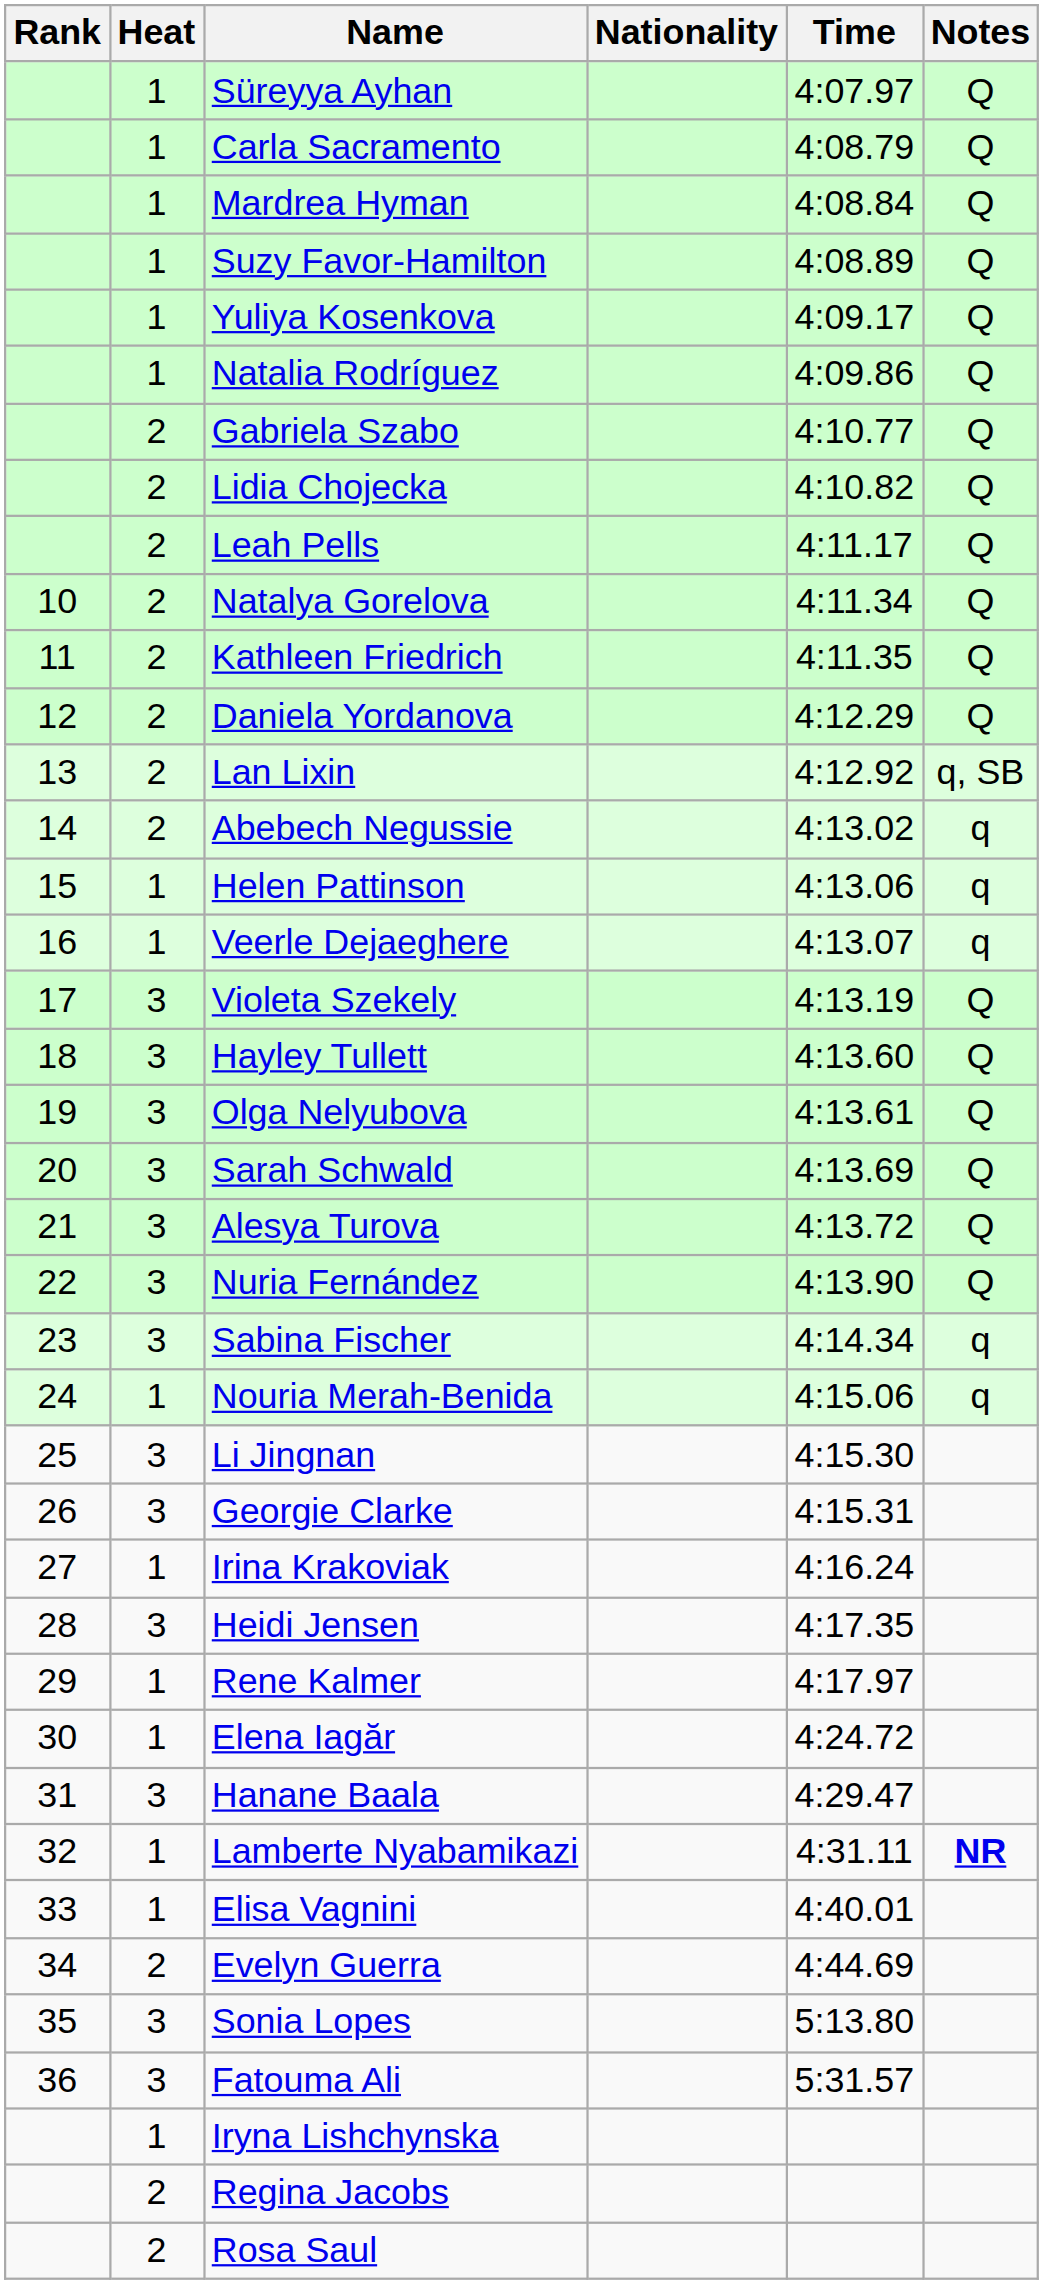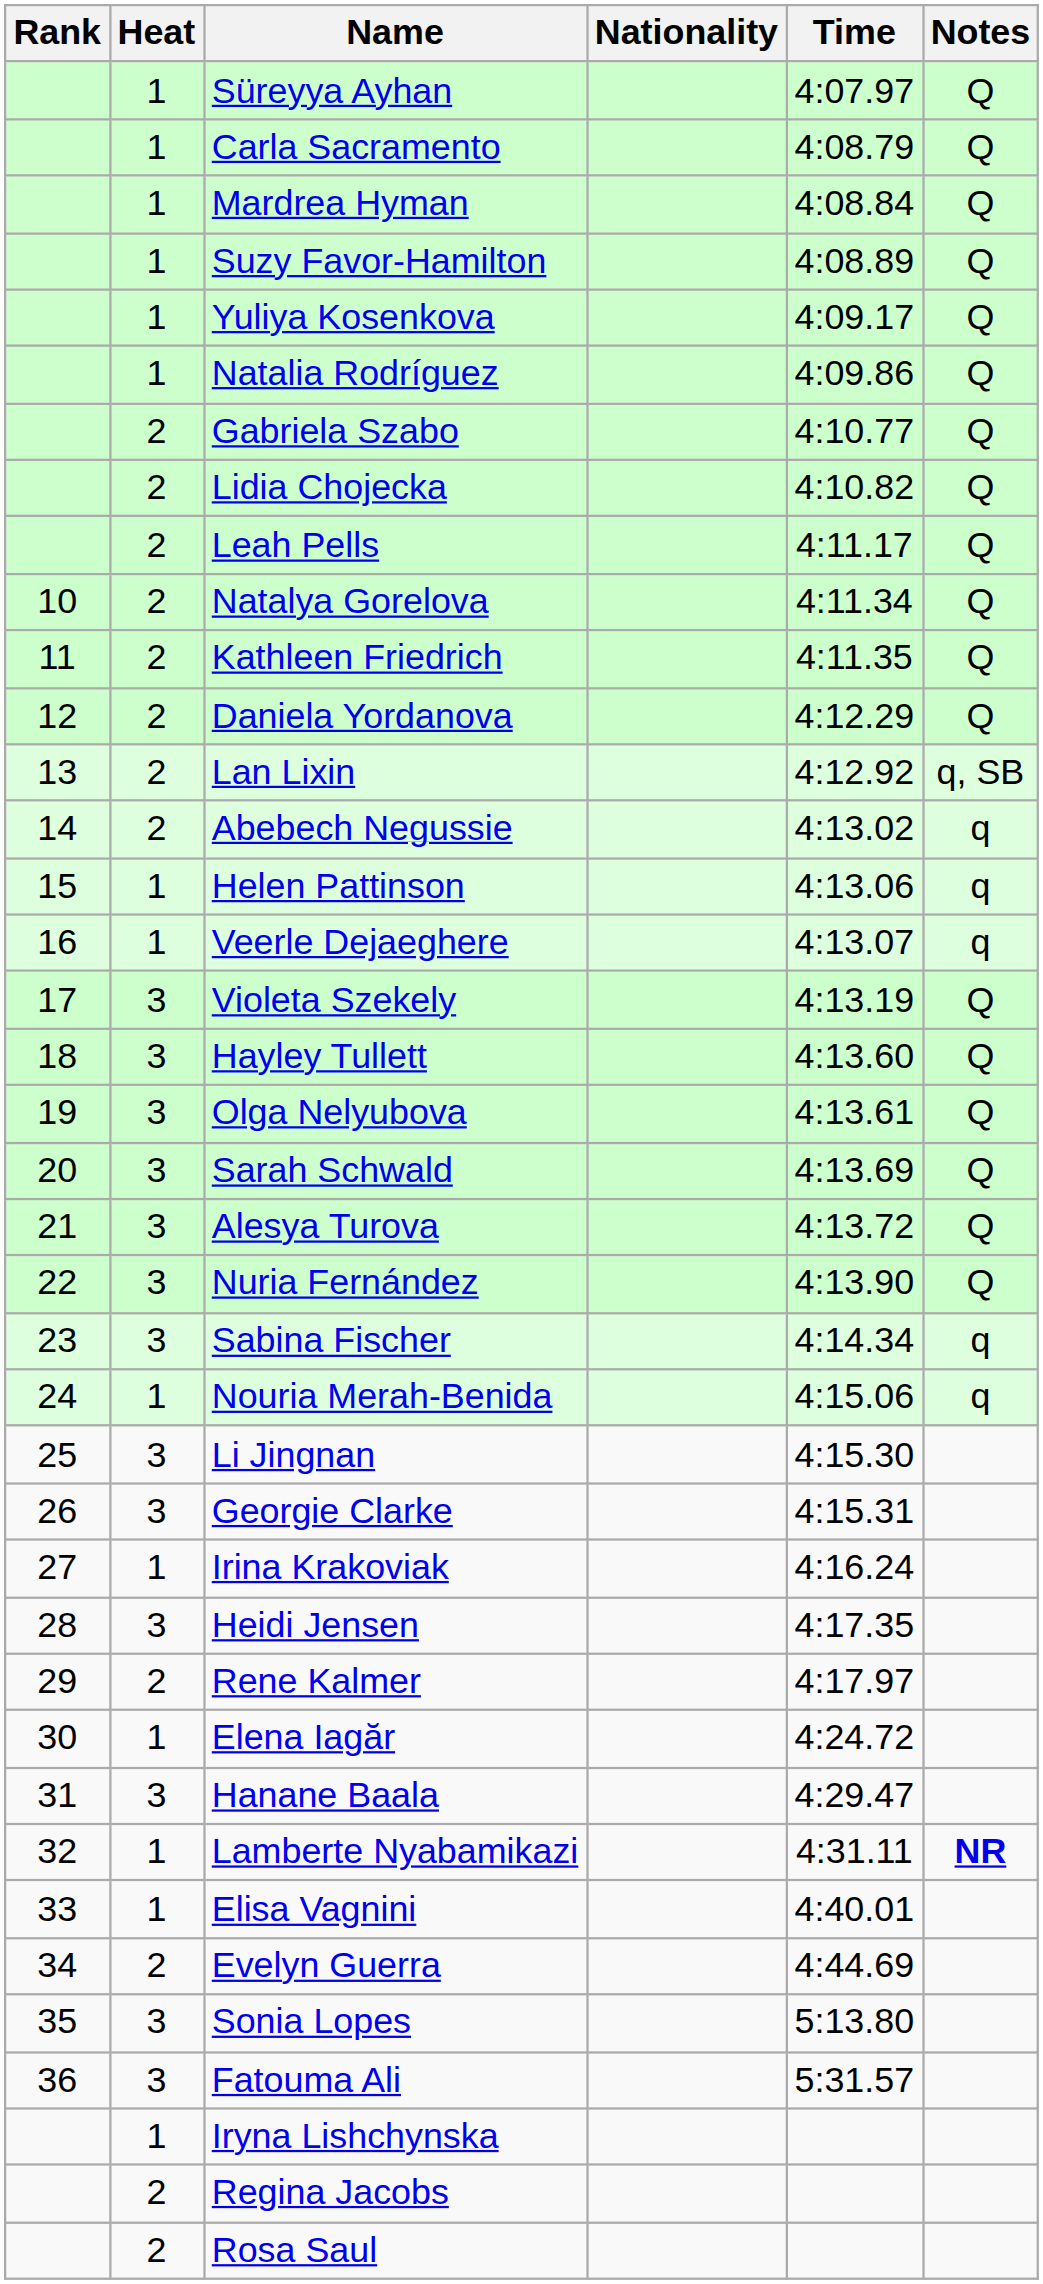 <table class="wikitable sortable" style="text-align:center">
 <tr>
 <th>Rank</th>
 <th>Heat</th>
 <th>Name</th>
 <th>Nationality</th>
 <th>Time</th>
 <th>Notes</th>
 </tr>
 <tr bgcolor=ccffcc>
 <td></td>
 <td>1</td>
 <td align=left><a href='#'>Süreyya Ayhan</a></td>
 <td align=left></td>
 <td>4:07.97</td>
 <td>Q</td>
 </tr>
 <tr bgcolor=ccffcc>
 <td></td>
 <td>1</td>
 <td align=left><a href='#'>Carla Sacramento</a></td>
 <td align=left></td>
 <td>4:08.79</td>
 <td>Q</td>
 </tr>
 <tr bgcolor=ccffcc>
 <td></td>
 <td>1</td>
 <td align=left><a href='#'>Mardrea Hyman</a></td>
 <td align=left></td>
 <td>4:08.84</td>
 <td>Q</td>
 </tr>
 <tr bgcolor=ccffcc>
 <td></td>
 <td>1</td>
 <td align=left><a href='#'>Suzy Favor-Hamilton</a></td>
 <td align=left></td>
 <td>4:08.89</td>
 <td>Q</td>
 </tr>
 <tr bgcolor=ccffcc>
 <td></td>
 <td>1</td>
 <td align=left><a href='#'>Yuliya Kosenkova</a></td>
 <td align=left></td>
 <td>4:09.17</td>
 <td>Q</td>
 </tr>
 <tr bgcolor=ccffcc>
 <td></td>
 <td>1</td>
 <td align=left><a href='#'>Natalia Rodríguez</a></td>
 <td align=left></td>
 <td>4:09.86</td>
 <td>Q</td>
 </tr>
 <tr bgcolor=ccffcc>
 <td></td>
 <td>2</td>
 <td align=left><a href='#'>Gabriela Szabo</a></td>
 <td align=left></td>
 <td>4:10.77</td>
 <td>Q</td>
 </tr>
 <tr bgcolor=ccffcc>
 <td></td>
 <td>2</td>
 <td align=left><a href='#'>Lidia Chojecka</a></td>
 <td align=left></td>
 <td>4:10.82</td>
 <td>Q</td>
 </tr>
 <tr bgcolor=ccffcc>
 <td></td>
 <td>2</td>
 <td align=left><a href='#'>Leah Pells</a></td>
 <td align=left></td>
 <td>4:11.17</td>
 <td>Q</td>
 </tr>
 <tr bgcolor=ccffcc>
 <td>10</td>
 <td>2</td>
 <td align=left><a href='#'>Natalya Gorelova</a></td>
 <td align=left></td>
 <td>4:11.34</td>
 <td>Q</td>
 </tr>
 <tr bgcolor=ccffcc>
 <td>11</td>
 <td>2</td>
 <td align=left><a href='#'>Kathleen Friedrich</a></td>
 <td align=left></td>
 <td>4:11.35</td>
 <td>Q</td>
 </tr>
 <tr bgcolor=ccffcc>
 <td>12</td>
 <td>2</td>
 <td align=left><a href='#'>Daniela Yordanova</a></td>
 <td align=left></td>
 <td>4:12.29</td>
 <td>Q</td>
 </tr>
 <tr bgcolor=ddffdd>
 <td>13</td>
 <td>2</td>
 <td align=left><a href='#'>Lan Lixin</a></td>
 <td align=left></td>
 <td>4:12.92</td>
 <td>q, SB</td>
 </tr>
 <tr bgcolor=ddffdd>
 <td>14</td>
 <td>2</td>
 <td align=left><a href='#'>Abebech Negussie</a></td>
 <td align=left></td>
 <td>4:13.02</td>
 <td>q</td>
 </tr>
 <tr bgcolor=ddffdd>
 <td>15</td>
 <td>1</td>
 <td align=left><a href='#'>Helen Pattinson</a></td>
 <td align=left></td>
 <td>4:13.06</td>
 <td>q</td>
 </tr>
 <tr bgcolor=ddffdd>
 <td>16</td>
 <td>1</td>
 <td align=left><a href='#'>Veerle Dejaeghere</a></td>
 <td align=left></td>
 <td>4:13.07</td>
 <td>q</td>
 </tr>
 <tr bgcolor=ccffcc>
 <td>17</td>
 <td>3</td>
 <td align=left><a href='#'>Violeta Szekely</a></td>
 <td align=left></td>
 <td>4:13.19</td>
 <td>Q</td>
 </tr>
 <tr bgcolor=ccffcc>
 <td>18</td>
 <td>3</td>
 <td align=left><a href='#'>Hayley Tullett</a></td>
 <td align=left></td>
 <td>4:13.60</td>
 <td>Q</td>
 </tr>
 <tr bgcolor=ccffcc>
 <td>19</td>
 <td>3</td>
 <td align=left><a href='#'>Olga Nelyubova</a></td>
 <td align=left></td>
 <td>4:13.61</td>
 <td>Q</td>
 </tr>
 <tr bgcolor=ccffcc>
 <td>20</td>
 <td>3</td>
 <td align=left><a href='#'>Sarah Schwald</a></td>
 <td align=left></td>
 <td>4:13.69</td>
 <td>Q</td>
 </tr>
 <tr bgcolor=ccffcc>
 <td>21</td>
 <td>3</td>
 <td align=left><a href='#'>Alesya Turova</a></td>
 <td align=left></td>
 <td>4:13.72</td>
 <td>Q</td>
 </tr>
 <tr bgcolor=ccffcc>
 <td>22</td>
 <td>3</td>
 <td align=left><a href='#'>Nuria Fernández</a></td>
 <td align=left></td>
 <td>4:13.90</td>
 <td>Q</td>
 </tr>
 <tr bgcolor=ddffdd>
 <td>23</td>
 <td>3</td>
 <td align=left><a href='#'>Sabina Fischer</a></td>
 <td align=left></td>
 <td>4:14.34</td>
 <td>q</td>
 </tr>
 <tr bgcolor=ddffdd>
 <td>24</td>
 <td>1</td>
 <td align=left><a href='#'>Nouria Merah-Benida</a></td>
 <td align=left></td>
 <td>4:15.06</td>
 <td>q</td>
 </tr>
 <tr>
 <td>25</td>
 <td>3</td>
 <td align=left><a href='#'>Li Jingnan</a></td>
 <td align=left></td>
 <td>4:15.30</td>
 <td></td>
 </tr>
 <tr>
 <td>26</td>
 <td>3</td>
 <td align=left><a href='#'>Georgie Clarke</a></td>
 <td align=left></td>
 <td>4:15.31</td>
 <td></td>
 </tr>
 <tr>
 <td>27</td>
 <td>1</td>
 <td align=left><a href='#'>Irina Krakoviak</a></td>
 <td align=left></td>
 <td>4:16.24</td>
 <td></td>
 </tr>
 <tr>
 <td>28</td>
 <td>3</td>
 <td align=left><a href='#'>Heidi Jensen</a></td>
 <td align=left></td>
 <td>4:17.35</td>
 <td></td>
 </tr>
 <tr>
 <td>29</td>
-<td>1</td>
+<td>2</td>
 <td align=left><a href='#'>Rene Kalmer</a></td>
 <td align=left></td>
 <td>4:17.97</td>
 <td></td>
 </tr>
 <tr>
 <td>30</td>
 <td>1</td>
 <td align=left><a href='#'>Elena Iagăr</a></td>
 <td align=left></td>
 <td>4:24.72</td>
 <td></td>
 </tr>
 <tr>
 <td>31</td>
 <td>3</td>
 <td align=left><a href='#'>Hanane Baala</a></td>
 <td align=left></td>
 <td>4:29.47</td>
 <td></td>
 </tr>
 <tr>
 <td>32</td>
 <td>1</td>
 <td align=left><a href='#'>Lamberte Nyabamikazi</a></td>
 <td align=left></td>
 <td>4:31.11</td>
 <td><strong><a href='#'>NR</a></strong></td>
 </tr>
 <tr>
 <td>33</td>
 <td>1</td>
 <td align=left><a href='#'>Elisa Vagnini</a></td>
 <td align=left></td>
 <td>4:40.01</td>
 <td></td>
 </tr>
 <tr>
 <td>34</td>
 <td>2</td>
 <td align=left><a href='#'>Evelyn Guerra</a></td>
 <td align=left></td>
 <td>4:44.69</td>
 <td></td>
 </tr>
 <tr>
 <td>35</td>
 <td>3</td>
 <td align=left><a href='#'>Sonia Lopes</a></td>
 <td align=left></td>
 <td>5:13.80</td>
 <td></td>
 </tr>
 <tr>
 <td>36</td>
 <td>3</td>
 <td align=left><a href='#'>Fatouma Ali</a></td>
 <td align=left></td>
 <td>5:31.57</td>
 <td></td>
 </tr>
 <tr>
 <td></td>
 <td>1</td>
 <td align=left><a href='#'>Iryna Lishchynska</a></td>
 <td align=left></td>
 <td></td>
 <td></td>
 </tr>
 <tr>
 <td></td>
 <td>2</td>
 <td align=left><a href='#'>Regina Jacobs</a></td>
 <td align=left></td>
 <td></td>
 <td></td>
 </tr>
 <tr>
 <td></td>
 <td>2</td>
 <td align=left><a href='#'>Rosa Saul</a></td>
 <td align=left></td>
 <td></td>
 <td></td>
 </tr>
 </table>
